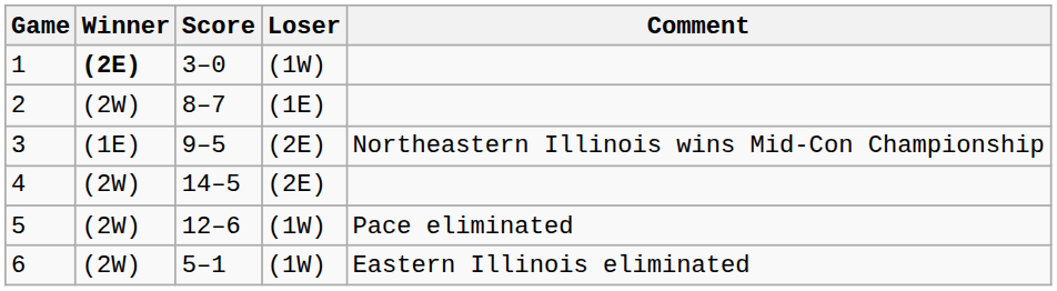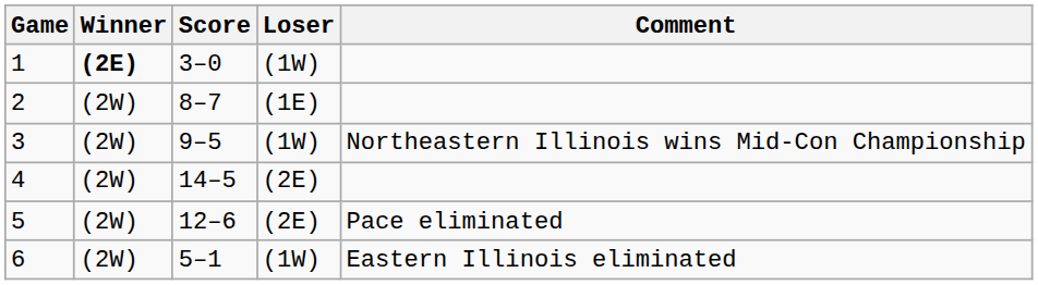 <table class=wikitable>
 <tr>
 <th>Game</th>
 <th>Winner</th>
 <th>Score</th>
 <th>Loser</th>
 <th>Comment</th>
 </tr>
 <tr>
 <td>1</td>
 <td><strong>(2E)  </strong></td>
 <td>3–0</td>
 <td>(1W) </td>
 <td></td>
 </tr>
 <tr>
 <td>2</td>
 <td>(2W) </td>
 <td>8–7</td>
 <td>(1E) </td>
 <td></td>
 </tr>
 <tr>
 <td>3</td>
-<td>(1E) </td>
+<td>(2W) </td>
 <td>9–5</td>
-<td>(2E)  </td>
+<td>(1W) </td>
 <td>Northeastern Illinois wins Mid-Con Championship</td>
 </tr>
 <tr>
 <td>4</td>
 <td>(2W) </td>
 <td>14–5</td>
 <td>(2E)  </td>
 <td></td>
 </tr>
 <tr>
 <td>5</td>
 <td>(2W) </td>
 <td>12–6</td>
-<td>(1W) </td>
+<td>(2E)  </td>
 <td>Pace eliminated</td>
 </tr>
 <tr>
 <td>6</td>
 <td>(2W) </td>
 <td>5–1</td>
 <td>(1W) </td>
 <td>Eastern Illinois eliminated</td>
 </tr>
 </table>
